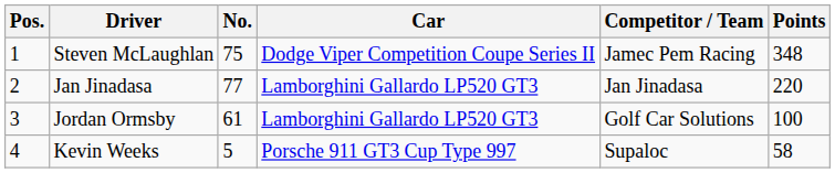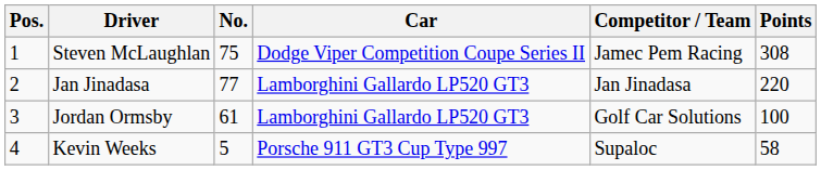 <table class="wikitable" style="font-size: 95%;">
 <tr>
 <th>Pos.</th>
 <th>Driver</th>
 <th>No.</th>
 <th>Car</th>
 <th>Competitor / Team</th>
 <th>Points</th>
 </tr>
 <tr>
 <td>1</td>
 <td>Steven McLaughlan</td>
 <td>75</td>
 <td><a href='#'>Dodge Viper Competition Coupe Series II</a></td>
 <td>Jamec Pem Racing</td>
-<td>348</td>
+<td>308</td>
 </tr>
 <tr>
 <td>2</td>
 <td>Jan Jinadasa</td>
 <td>77</td>
 <td><a href='#'>Lamborghini Gallardo LP520 GT3</a></td>
 <td>Jan Jinadasa</td>
 <td>220</td>
 </tr>
 <tr>
 <td>3</td>
 <td>Jordan Ormsby</td>
 <td>61</td>
 <td><a href='#'>Lamborghini Gallardo LP520 GT3</a></td>
 <td>Golf Car Solutions</td>
 <td>100</td>
 </tr>
 <tr>
 <td>4</td>
 <td>Kevin Weeks</td>
 <td>5</td>
 <td><a href='#'>Porsche 911 GT3 Cup Type 997</a></td>
 <td>Supaloc</td>
 <td>58</td>
 </tr>
 </table>
